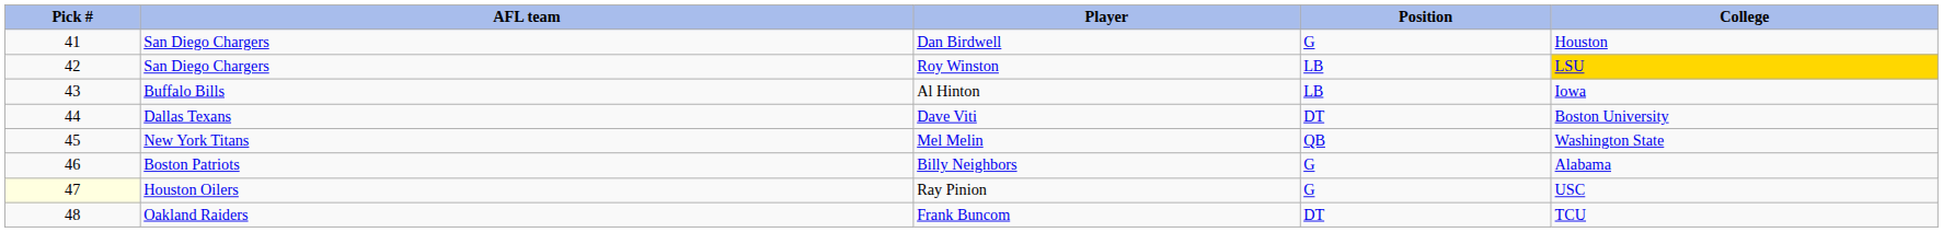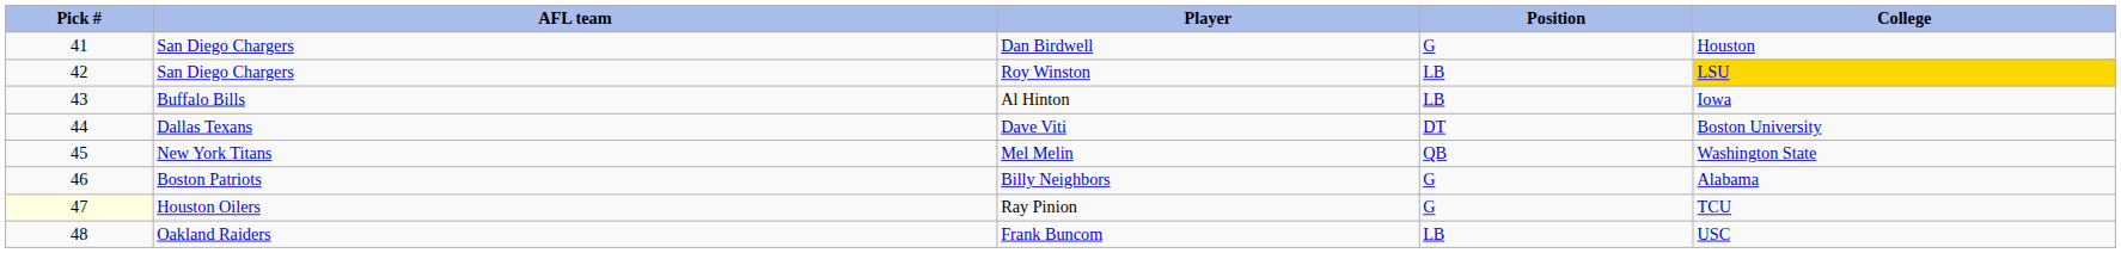 <table class="wikitable sortable sortable" style="width: 100%">
 <tr>
 <th style="background:#A8BDEC;" width=7%>Pick #</th>
 <th width=40% style="background:#A8BDEC;">AFL team</th>
 <th width=20% style="background:#A8BDEC;">Player</th>
 <th width=13% style="background:#A8BDEC;">Position</th>
 <th style="background:#A8BDEC;">College</th>
 </tr>
 <tr>
 <td align="center">41</td>
 <td><a href='#'>San Diego Chargers</a></td>
 <td><a href='#'>Dan Birdwell</a></td>
 <td><a href='#'>G</a></td>
 <td><a href='#'>Houston</a></td>
 </tr>
 <tr>
 <td align="center">42</td>
 <td><a href='#'>San Diego Chargers</a></td>
 <td><a href='#'>Roy Winston</a></td>
 <td><a href='#'>LB</a></td>
 <td style="background: gold;"><a href='#'>LSU</a></td>
 </tr>
 <tr>
 <td align="center">43</td>
 <td><a href='#'>Buffalo Bills</a></td>
 <td>Al Hinton</td>
 <td><a href='#'>LB</a></td>
 <td><a href='#'>Iowa</a></td>
 </tr>
 <tr>
 <td align="center">44</td>
 <td><a href='#'>Dallas Texans</a></td>
 <td><a href='#'>Dave Viti</a></td>
 <td><a href='#'>DT</a></td>
 <td><a href='#'>Boston University</a></td>
 </tr>
 <tr>
 <td align="center">45</td>
 <td><a href='#'>New York Titans</a></td>
 <td><a href='#'>Mel Melin</a></td>
 <td><a href='#'>QB</a></td>
 <td><a href='#'>Washington State</a></td>
 </tr>
 <tr>
 <td align="center">46</td>
 <td><a href='#'>Boston Patriots</a></td>
 <td><a href='#'>Billy Neighbors</a></td>
 <td><a href='#'>G</a></td>
 <td><a href='#'>Alabama</a></td>
 </tr>
 <tr>
 <td align="center" style="background: lightyellow;">47</td>
 <td><a href='#'>Houston Oilers</a></td>
 <td>Ray Pinion</td>
 <td><a href='#'>G</a></td>
-<td><a href='#'>USC</a></td>
+<td><a href='#'>TCU</a></td>
 </tr>
 <tr>
 <td align="center">48</td>
 <td><a href='#'>Oakland Raiders</a></td>
 <td><a href='#'>Frank Buncom</a></td>
-<td><a href='#'>DT</a></td>
-<td><a href='#'>TCU</a></td>
+<td><a href='#'>LB</a></td>
+<td><a href='#'>USC</a></td>
 </tr>
 </table>
